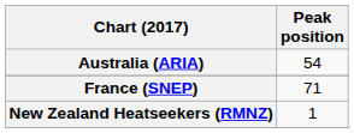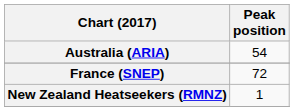 <table class="wikitable sortable plainrowheaders" style="text-align:center">
 <tr>
 <th scope="col">Chart (2017)</th>
 <th scope="col">Peak<br> position</th>
 </tr>
 <tr>
 <th scope="row">Australia (<a href='#'>ARIA</a>)</th>
 <td>54</td>
 </tr>
 <tr>
 </tr>
 <tr>
 </tr>
 <tr>
 <th scope="row">France (<a href='#'>SNEP</a>)</th>
-<td>71</td>
+<td>72</td>
 </tr>
 <tr>
 <th scope="row">New Zealand Heatseekers (<a href='#'>RMNZ</a>)</th>
 <td>1</td>
 </tr>
 <tr>
 </tr>
 <tr>
 </tr>
 <tr>
 </tr>
 <tr>
 </tr>
 </table>
